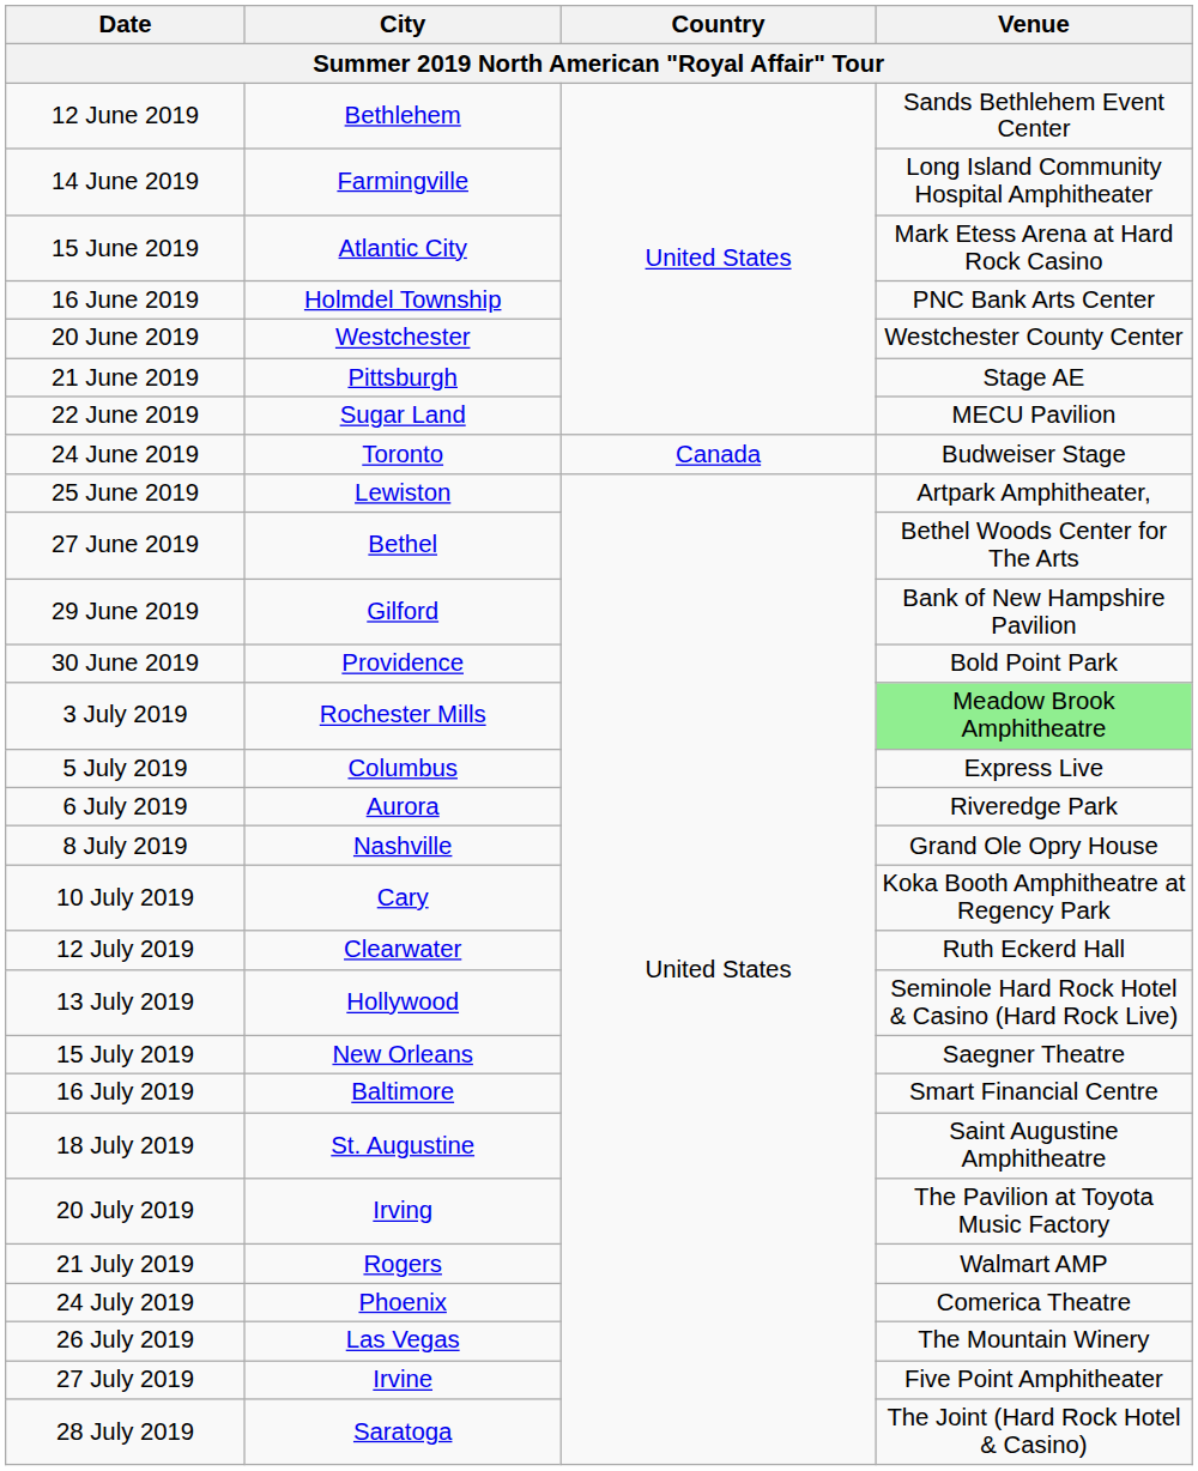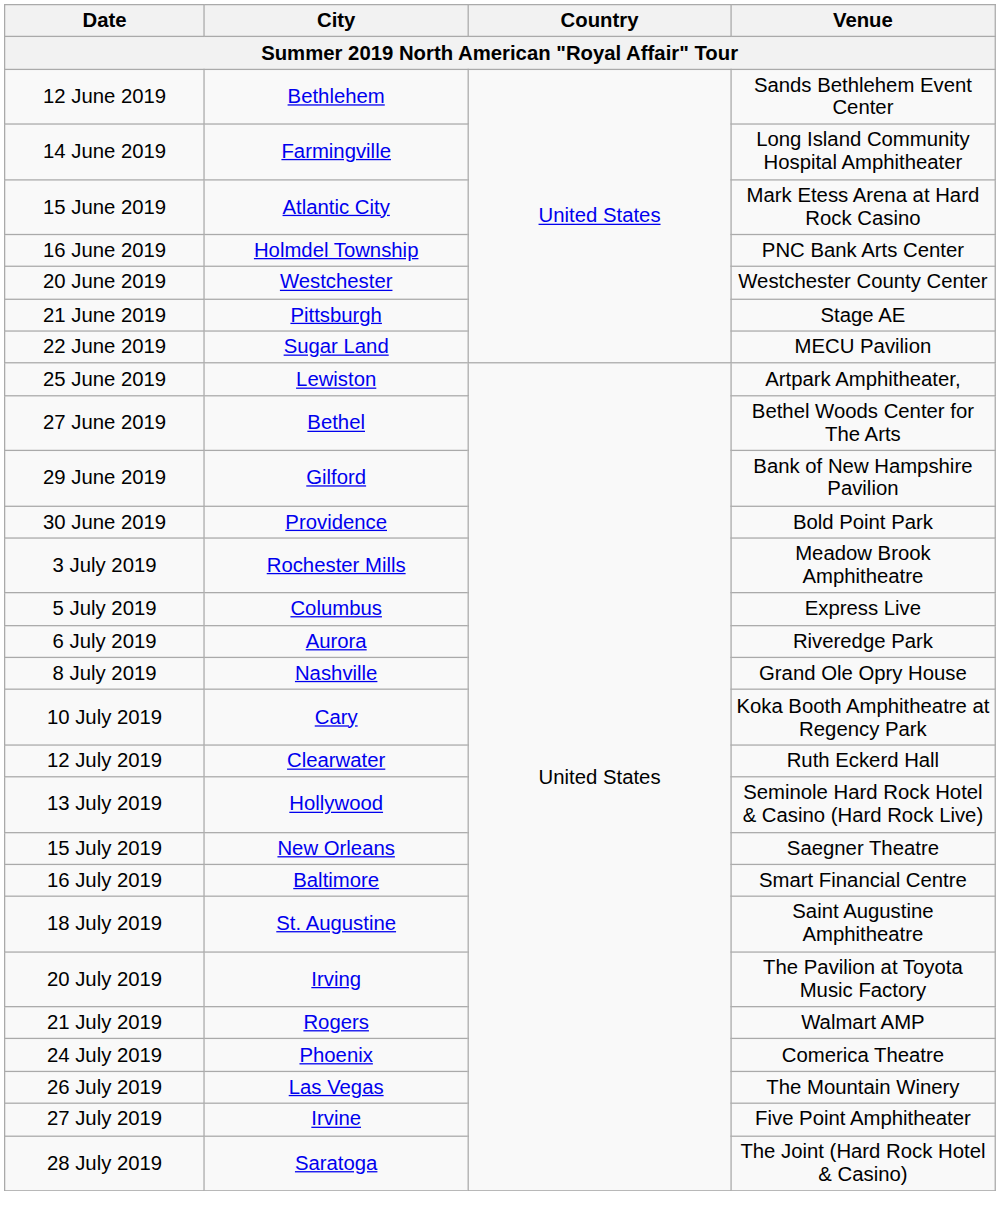 <table class="wikitable" style="text-align:center;">
 <tr>
 <th style="width:150px;">Date</th>
 <th style="width:200px;">City</th>
 <th style="width:200px;">Country</th>
 <th style="width:200px;">Venue</th>
 </tr>
 <tr>
 <th colspan="4">Summer 2019 North American "Royal Affair" Tour</th>
 </tr>
 <tr>
 <td>12 June 2019</td>
 <td><a href='#'>Bethlehem</a></td>
 <td rowspan="7"><a href='#'>United States</a></td>
 <td>Sands Bethlehem Event Center</td>
 </tr>
 <tr>
 <td>14 June 2019</td>
 <td><a href='#'>Farmingville</a></td>
 <td>Long Island Community Hospital Amphitheater</td>
 </tr>
 <tr>
 <td>15 June 2019</td>
 <td><a href='#'>Atlantic City</a></td>
 <td>Mark Etess Arena at Hard Rock Casino</td>
 </tr>
 <tr>
 <td>16 June 2019</td>
 <td><a href='#'>Holmdel Township</a></td>
 <td>PNC Bank Arts Center</td>
 </tr>
 <tr>
 <td>20 June 2019</td>
 <td><a href='#'>Westchester</a></td>
 <td>Westchester County Center</td>
 </tr>
 <tr>
 <td>21 June 2019</td>
 <td><a href='#'>Pittsburgh</a></td>
 <td>Stage AE</td>
 </tr>
 <tr>
 <td>22 June 2019</td>
 <td><a href='#'>Sugar Land</a></td>
 <td>MECU Pavilion</td>
 </tr>
 <tr>
-<td>24 June 2019</td>
-<td><a href='#'>Toronto</a></td>
-<td><a href='#'>Canada</a></td>
-<td>Budweiser Stage</td>
-</tr>
-<tr>
 <td>25 June 2019</td>
 <td><a href='#'>Lewiston</a></td>
 <td rowspan="20">United States</td>
 <td>Artpark Amphitheater,</td>
 </tr>
 <tr>
 <td>27 June 2019</td>
 <td><a href='#'>Bethel</a></td>
 <td>Bethel Woods Center for The Arts</td>
 </tr>
 <tr>
 <td>29 June 2019</td>
 <td><a href='#'>Gilford</a></td>
 <td>Bank of New Hampshire Pavilion</td>
 </tr>
 <tr>
 <td>30 June 2019</td>
 <td><a href='#'>Providence</a></td>
 <td>Bold Point Park</td>
 </tr>
 <tr>
 <td>3 July 2019</td>
 <td><a href='#'>Rochester Mills</a></td>
-<td style="background: lightgreen;">Meadow Brook Amphitheatre</td>
+<td>Meadow Brook Amphitheatre</td>
 </tr>
 <tr>
 <td>5 July 2019</td>
 <td><a href='#'>Columbus</a></td>
 <td>Express Live</td>
 </tr>
 <tr>
 <td>6 July 2019</td>
 <td><a href='#'>Aurora</a></td>
 <td>Riveredge Park</td>
 </tr>
 <tr>
 <td>8 July 2019</td>
 <td><a href='#'>Nashville</a></td>
 <td>Grand Ole Opry House</td>
 </tr>
 <tr>
 <td>10 July 2019</td>
 <td><a href='#'>Cary</a></td>
 <td>Koka Booth Amphitheatre at Regency Park</td>
 </tr>
 <tr>
 <td>12 July 2019</td>
 <td><a href='#'>Clearwater</a></td>
 <td>Ruth Eckerd Hall</td>
 </tr>
 <tr>
 <td>13 July 2019</td>
 <td><a href='#'>Hollywood</a></td>
 <td>Seminole Hard Rock Hotel & Casino (Hard Rock Live)</td>
 </tr>
 <tr>
 <td>15 July 2019</td>
 <td><a href='#'>New Orleans</a></td>
 <td>Saegner Theatre</td>
 </tr>
 <tr>
 <td>16 July 2019</td>
 <td><a href='#'>Baltimore</a></td>
 <td>Smart Financial Centre</td>
 </tr>
 <tr>
 <td>18 July 2019</td>
 <td><a href='#'>St. Augustine</a></td>
 <td>Saint Augustine Amphitheatre</td>
 </tr>
 <tr>
 <td>20 July 2019</td>
 <td><a href='#'>Irving</a></td>
 <td>The Pavilion at Toyota Music Factory</td>
 </tr>
 <tr>
 <td>21 July 2019</td>
 <td><a href='#'>Rogers</a></td>
 <td>Walmart AMP</td>
 </tr>
 <tr>
 <td>24 July 2019</td>
 <td><a href='#'>Phoenix</a></td>
 <td>Comerica Theatre</td>
 </tr>
 <tr>
 <td>26 July 2019</td>
 <td><a href='#'>Las Vegas</a></td>
 <td>The Mountain Winery</td>
 </tr>
 <tr>
 <td>27 July 2019</td>
 <td><a href='#'>Irvine</a></td>
 <td>Five Point Amphitheater</td>
 </tr>
 <tr>
 <td>28 July 2019</td>
 <td><a href='#'>Saratoga</a></td>
 <td>The Joint (Hard Rock Hotel & Casino)</td>
 </tr>
 </table>
